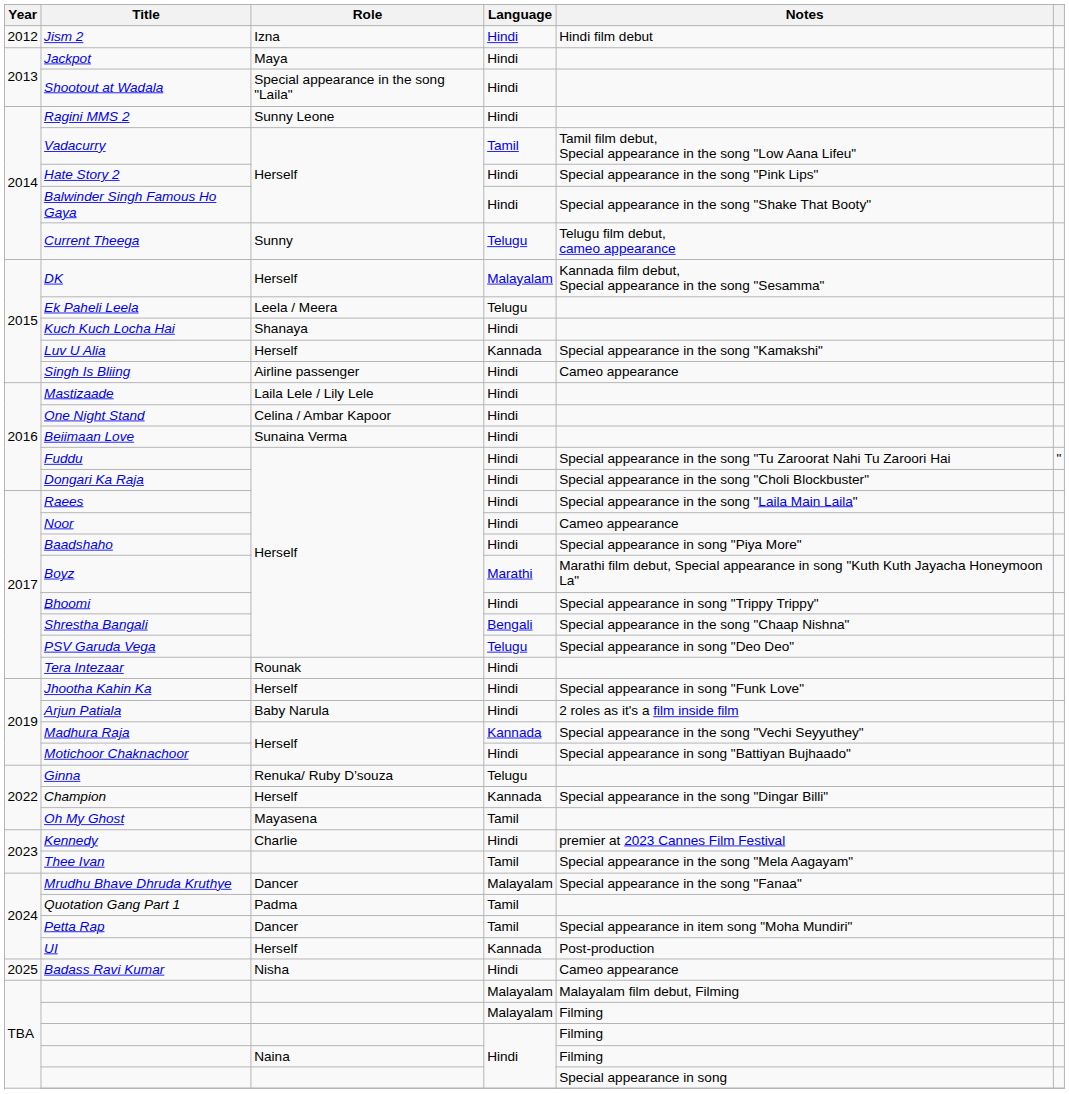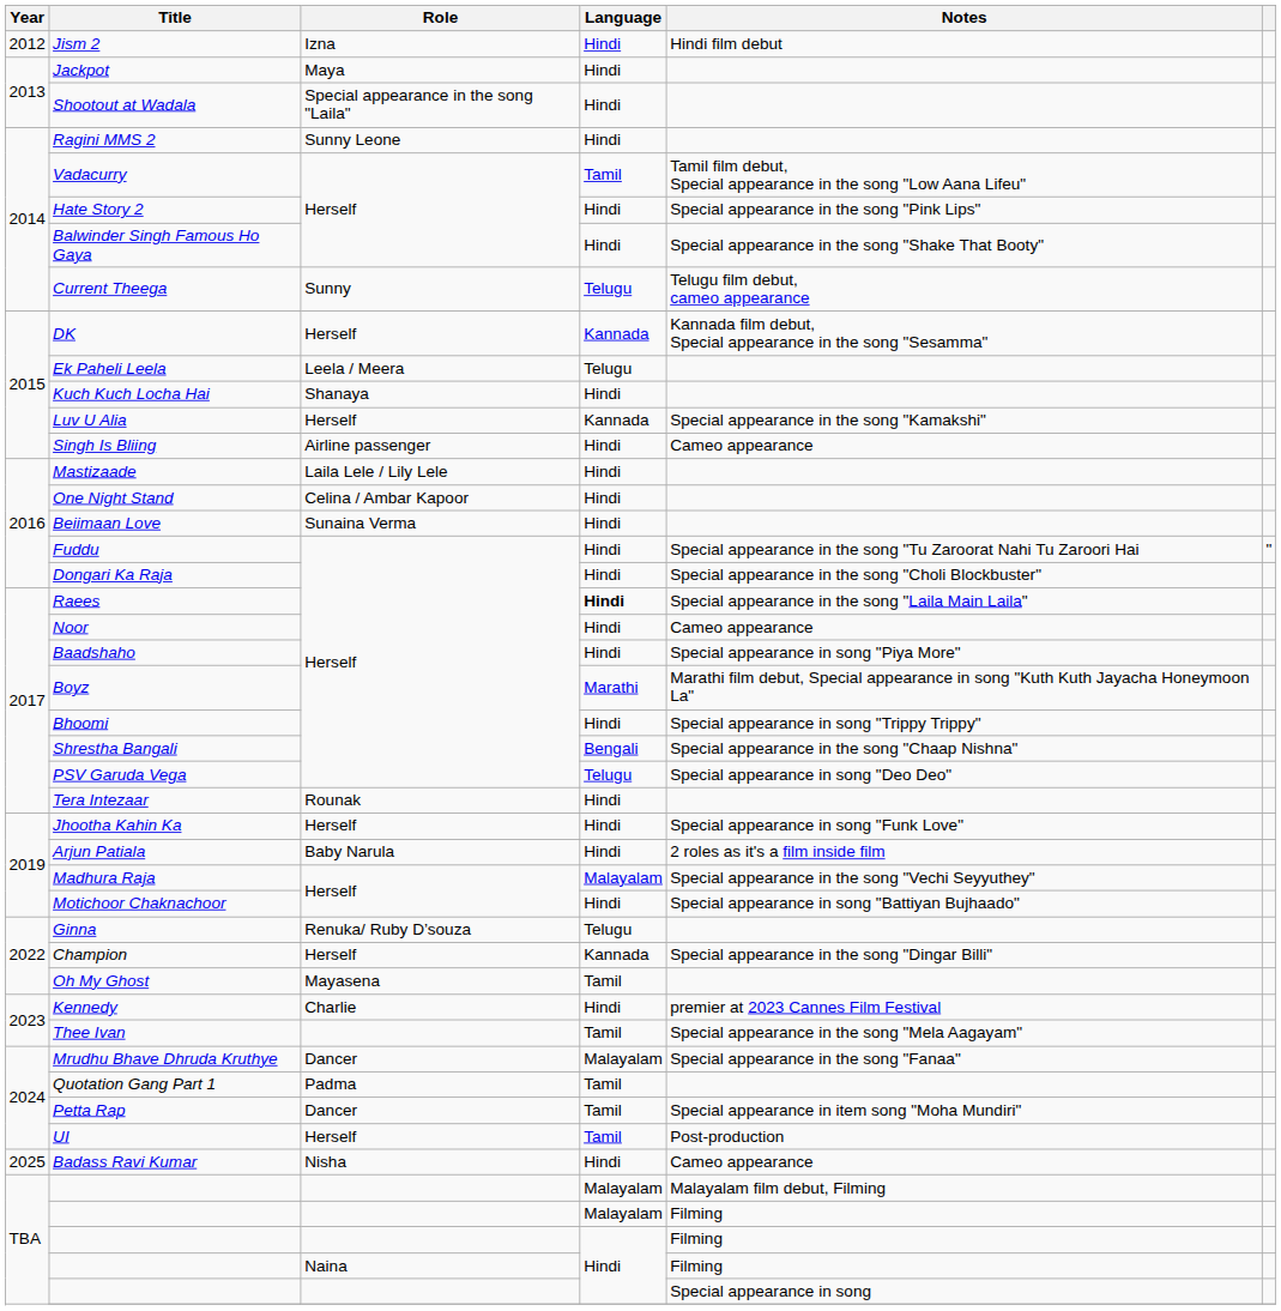 <table class="wikitable sortable plainrowheaders">
 <tr>
 <th scope="col">Year</th>
 <th scope="col">Title</th>
 <th scope="col">Role</th>
 <th scope="col">Language</th>
 <th class="unsortable" scope="col">Notes</th>
 <th scope="col" class="unsortable"><br></th>
 </tr>
 <tr>
 <td rowspan="1">2012</td>
 <td scope="row"><em><a href='#'>Jism 2</a></em></td>
 <td>Izna</td>
 <td><a href='#'>Hindi</a></td>
 <td>Hindi film debut</td>
 <td></td>
 </tr>
 <tr>
 <td rowspan="2">2013</td>
 <td scope="row"><em><a href='#'>Jackpot</a></em></td>
 <td>Maya</td>
 <td>Hindi</td>
 <td></td>
 <td></td>
 </tr>
 <tr>
 <td scope="row"><em><a href='#'>Shootout at Wadala</a></em></td>
 <td>Special appearance in the song "Laila"</td>
 <td>Hindi</td>
 <td></td>
 <td></td>
 </tr>
 <tr>
 <td rowspan="5">2014</td>
 <td scope="row"><em><a href='#'>Ragini MMS 2</a></em></td>
 <td>Sunny Leone</td>
 <td>Hindi</td>
 <td></td>
 <td></td>
 </tr>
 <tr>
 <td scope="row"><em><a href='#'>Vadacurry</a></em></td>
 <td rowspan="3">Herself</td>
 <td><a href='#'>Tamil</a></td>
 <td>Tamil film debut,<br>Special appearance in the song "Low Aana Lifeu"</td>
 <td></td>
 </tr>
 <tr>
 <td scope="row"><em><a href='#'>Hate Story 2</a></em></td>
 <td>Hindi</td>
 <td>Special appearance in the song "Pink Lips"</td>
 <td></td>
 </tr>
 <tr>
 <td scope="row"><em><a href='#'>Balwinder Singh Famous Ho Gaya</a></em></td>
 <td>Hindi</td>
 <td>Special appearance in the song "Shake That Booty"</td>
 <td></td>
 </tr>
 <tr>
 <td scope="row"><em><a href='#'>Current Theega</a></em></td>
 <td>Sunny</td>
 <td><a href='#'>Telugu</a></td>
 <td>Telugu film debut,<br><a href='#'>cameo appearance</a></td>
 <td></td>
 </tr>
 <tr>
 <td rowspan="5">2015</td>
 <td scope="row"><em><a href='#'>DK</a></em></td>
 <td>Herself</td>
-<td><a href='#'>Malayalam</a></td>
+<td><a href='#'>Kannada</a></td>
 <td>Kannada film debut,<br>Special appearance in the song "Sesamma"</td>
 <td></td>
 </tr>
 <tr>
 <td scope="row"><em><a href='#'>Ek Paheli Leela</a></em></td>
 <td>Leela / Meera</td>
 <td>Telugu</td>
 <td></td>
 <td></td>
 </tr>
 <tr>
 <td scope="row"><em><a href='#'>Kuch Kuch Locha Hai</a></em></td>
 <td>Shanaya</td>
 <td>Hindi</td>
 <td></td>
 <td></td>
 </tr>
 <tr>
 <td scope="row"><em><a href='#'>Luv U Alia</a></em></td>
 <td>Herself</td>
 <td>Kannada</td>
 <td>Special appearance in the song "Kamakshi"</td>
 <td></td>
 </tr>
 <tr>
 <td scope="row"><em><a href='#'>Singh Is Bliing</a></em></td>
 <td>Airline passenger</td>
 <td>Hindi</td>
 <td>Cameo appearance</td>
 <td></td>
 </tr>
 <tr>
 <td rowspan="5">2016</td>
 <td scope="row"><em><a href='#'>Mastizaade</a></em></td>
 <td>Laila Lele / Lily Lele</td>
 <td>Hindi</td>
 <td></td>
 <td></td>
 </tr>
 <tr>
 <td scope="row"><em><a href='#'>One Night Stand</a></em></td>
 <td>Celina / Ambar Kapoor</td>
 <td>Hindi</td>
 <td></td>
 <td></td>
 </tr>
 <tr>
 <td scope="row"><em><a href='#'>Beiimaan Love</a></em></td>
 <td>Sunaina Verma</td>
 <td>Hindi</td>
 <td></td>
 <td></td>
 </tr>
 <tr>
 <td scope="row"><em><a href='#'>Fuddu</a></em></td>
 <td rowspan="9">Herself</td>
 <td>Hindi</td>
 <td>Special appearance in the song "Tu Zaroorat Nahi Tu Zaroori Hai</td>
 <td>"</td>
 </tr>
 <tr>
 <td scope="row"><em><a href='#'>Dongari Ka Raja</a></em></td>
 <td>Hindi</td>
 <td>Special appearance in the song "Choli Blockbuster"</td>
 <td></td>
 </tr>
 <tr>
 <td rowspan="8">2017</td>
 <td scope="row"><em><a href='#'>Raees</a></em></td>
-<td>Hindi</td>
+<td><strong>Hindi</strong></td>
 <td>Special appearance in the song "<a href='#'>Laila Main Laila</a>"</td>
 <td></td>
 </tr>
 <tr>
 <td scope="row"><em><a href='#'>Noor</a></em></td>
 <td>Hindi</td>
 <td>Cameo appearance</td>
 <td></td>
 </tr>
 <tr>
 <td scope="row"><em><a href='#'>Baadshaho</a></em></td>
 <td>Hindi</td>
 <td>Special appearance in song "Piya More"</td>
 <td></td>
 </tr>
 <tr>
 <td scope="row"><em><a href='#'>Boyz</a></em></td>
 <td><a href='#'>Marathi</a></td>
 <td>Marathi film debut, Special appearance in song "Kuth Kuth Jayacha Honeymoon La"</td>
 <td></td>
 </tr>
 <tr>
 <td scope="row"><em><a href='#'>Bhoomi</a></em></td>
 <td>Hindi</td>
 <td>Special appearance in song "Trippy Trippy"</td>
 <td></td>
 </tr>
 <tr>
 <td scope="row"><em><a href='#'>Shrestha Bangali</a></em></td>
 <td><a href='#'>Bengali</a></td>
 <td>Special appearance in the song "Chaap Nishna"</td>
 <td Bengali film debut, Special appearance in song "Chaap Nishna"></td>
 </tr>
 <tr>
 <td scope="row"><em><a href='#'>PSV Garuda Vega</a></em></td>
 <td><a href='#'>Telugu</a></td>
 <td>Special appearance in song "Deo Deo"</td>
 <td></td>
 </tr>
 <tr>
 <td scope="row"><em><a href='#'>Tera Intezaar</a></em></td>
 <td>Rounak</td>
 <td>Hindi</td>
 <td></td>
 <td></td>
 </tr>
 <tr>
 <td rowspan="4">2019</td>
 <td scope="row"><em><a href='#'>Jhootha Kahin Ka</a></em></td>
 <td>Herself</td>
 <td>Hindi</td>
 <td>Special appearance in song "Funk Love"</td>
 <td></td>
 </tr>
 <tr>
 <td scope="row"><em><a href='#'>Arjun Patiala</a></em></td>
 <td>Baby Narula</td>
 <td>Hindi</td>
 <td>2 roles as it's a <a href='#'>film inside film</a></td>
 <td></td>
 </tr>
 <tr>
 <td scope="row"><em><a href='#'>Madhura Raja</a></em></td>
 <td rowspan="2">Herself</td>
-<td><a href='#'>Kannada</a></td>
+<td><a href='#'>Malayalam</a></td>
 <td>Special appearance in the song "Vechi Seyyuthey"</td>
 <td></td>
 </tr>
 <tr>
 <td scope="row"><em><a href='#'>Motichoor Chaknachoor</a></em></td>
 <td>Hindi</td>
 <td>Special appearance in song "Battiyan Bujhaado"</td>
 <td></td>
 </tr>
 <tr>
 <td rowspan="3">2022</td>
 <td scope="row"><em><a href='#'>Ginna</a></em></td>
 <td>Renuka/ Ruby D’souza</td>
 <td>Telugu</td>
 <td></td>
 <td></td>
 </tr>
 <tr>
 <td><em>Champion</em></td>
 <td>Herself</td>
 <td>Kannada</td>
 <td>Special appearance in the song "Dingar Billi"</td>
 <td></td>
 </tr>
 <tr>
 <td><em><a href='#'>Oh My Ghost</a></em></td>
 <td>Mayasena</td>
 <td>Tamil</td>
 <td></td>
 <td></td>
 </tr>
 <tr>
 <td rowspan="2">2023</td>
 <td><em><a href='#'>Kennedy</a></em></td>
 <td>Charlie</td>
 <td>Hindi</td>
 <td>premier at <a href='#'>2023 Cannes Film Festival</a></td>
 <td></td>
 </tr>
 <tr>
 <td><em><a href='#'>Thee Ivan</a></em></td>
 <td></td>
 <td>Tamil</td>
 <td>Special appearance in the song "Mela Aagayam"</td>
 <td></td>
 </tr>
 <tr>
 <td rowspan="4">2024</td>
 <td><em><a href='#'>Mrudhu Bhave Dhruda Kruthye</a></em></td>
 <td>Dancer</td>
 <td>Malayalam</td>
 <td>Special appearance in the song "Fanaa"</td>
 <td></td>
 </tr>
 <tr>
 <td><em>Quotation Gang Part 1</em></td>
 <td>Padma</td>
 <td>Tamil</td>
 <td></td>
 <td></td>
 </tr>
 <tr>
 <td><em><a href='#'>Petta Rap</a></em></td>
 <td>Dancer</td>
 <td>Tamil</td>
 <td>Special appearance in item song "Moha Mundiri"</td>
 <td></td>
 </tr>
 <tr>
 <td><em><a href='#'>UI</a></em></td>
 <td>Herself</td>
-<td>Kannada</td>
+<td><a href='#'>Tamil</a></td>
 <td>Post-production</td>
 <td></td>
 </tr>
 <tr>
 <td>2025</td>
 <td><em><a href='#'>Badass Ravi Kumar</a></em></td>
 <td>Nisha</td>
 <td>Hindi</td>
 <td>Cameo appearance</td>
 <td></td>
 </tr>
 <tr>
 <td rowspan="10">TBA</td>
 <td></td>
 <td></td>
 <td>Malayalam</td>
 <td>Malayalam film debut, Filming</td>
 <td></td>
 </tr>
 <tr>
 <td></td>
 <td></td>
 <td>Malayalam</td>
 <td>Filming</td>
 <td></td>
 </tr>
 <tr>
 <td></td>
 <td></td>
 <td rowspan="3">Hindi</td>
 <td>Filming</td>
 <td></td>
 </tr>
 <tr>
 <td></td>
 <td>Naina</td>
 <td>Filming</td>
 <td></td>
 </tr>
 <tr>
 <td></td>
 <td></td>
 <td>Special appearance in song</td>
 <td></td>
 </tr>
 <tr>
 </tr>
 </table>
